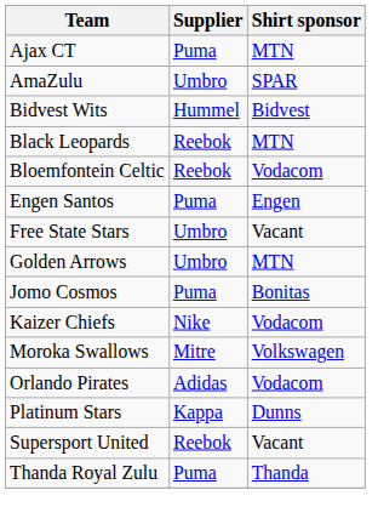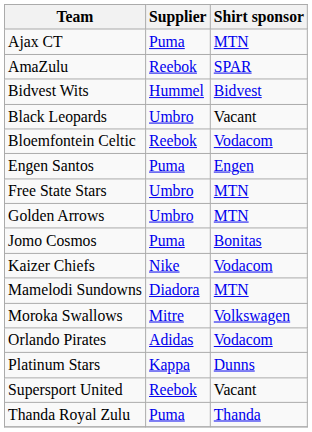 <table class="wikitable">
 <tr>
 <th>Team</th>
 <th>Supplier</th>
 <th>Shirt sponsor</th>
 </tr>
 <tr>
 <td>Ajax CT</td>
 <td><a href='#'>Puma</a></td>
 <td><a href='#'>MTN</a></td>
 </tr>
 <tr>
 <td>AmaZulu</td>
-<td><a href='#'>Umbro</a></td>
+<td><a href='#'>Reebok</a></td>
 <td><a href='#'>SPAR</a></td>
 </tr>
 <tr>
 <td>Bidvest Wits</td>
 <td><a href='#'>Hummel</a></td>
 <td><a href='#'>Bidvest</a></td>
 </tr>
 <tr>
 <td>Black Leopards</td>
-<td><a href='#'>Reebok</a></td>
-<td><a href='#'>MTN</a></td>
+<td><a href='#'>Umbro</a></td>
+<td>Vacant</td>
 </tr>
 <tr>
 <td>Bloemfontein Celtic</td>
 <td><a href='#'>Reebok</a></td>
 <td><a href='#'>Vodacom</a></td>
 </tr>
 <tr>
 <td>Engen Santos</td>
 <td><a href='#'>Puma</a></td>
 <td><a href='#'>Engen</a></td>
 </tr>
 <tr>
 <td>Free State Stars</td>
 <td><a href='#'>Umbro</a></td>
-<td>Vacant</td>
+<td><a href='#'>MTN</a></td>
 </tr>
 <tr>
 <td>Golden Arrows</td>
 <td><a href='#'>Umbro</a></td>
 <td><a href='#'>MTN</a></td>
 </tr>
 <tr>
 <td>Jomo Cosmos</td>
 <td><a href='#'>Puma</a></td>
 <td><a href='#'>Bonitas</a></td>
 </tr>
 <tr>
 <td>Kaizer Chiefs</td>
 <td><a href='#'>Nike</a></td>
 <td><a href='#'>Vodacom</a></td>
+</tr>
+<tr>
+<td>Mamelodi Sundowns</td>
+<td><a href='#'>Diadora</a></td>
+<td><a href='#'>MTN</a></td>
 </tr>
 <tr>
 <td>Moroka Swallows</td>
 <td><a href='#'>Mitre</a></td>
 <td><a href='#'>Volkswagen</a></td>
 </tr>
 <tr>
 <td>Orlando Pirates</td>
 <td><a href='#'>Adidas</a></td>
 <td><a href='#'>Vodacom</a></td>
 </tr>
 <tr>
 <td>Platinum Stars</td>
 <td><a href='#'>Kappa</a></td>
 <td><a href='#'>Dunns</a></td>
 </tr>
 <tr>
 <td>Supersport United</td>
 <td><a href='#'>Reebok</a></td>
 <td>Vacant</td>
 </tr>
 <tr>
 <td>Thanda Royal Zulu</td>
 <td><a href='#'>Puma</a></td>
 <td><a href='#'>Thanda</a></td>
 </tr>
 <tr>
 </tr>
 </table>
